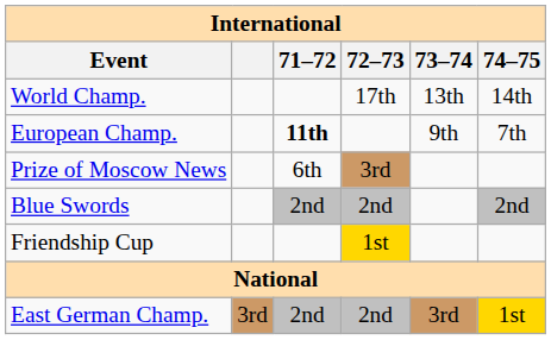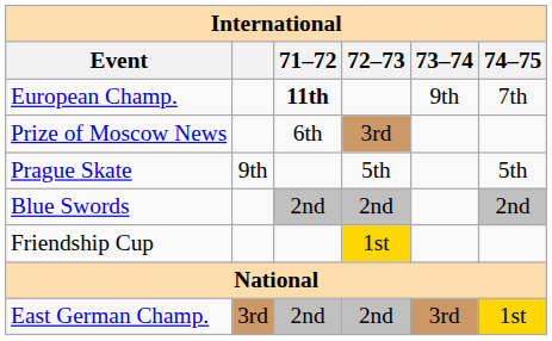 <table class="wikitable" style="text-align:center">
 <tr>
 <th style="background-color: #ffdead; " colspan=6 align=center>International</th>
 </tr>
 <tr>
 <th>Event</th>
 <th></th>
 <th>71–72</th>
 <th>72–73</th>
 <th>73–74</th>
 <th>74–75</th>
-</tr>
-<tr>
-<td align=left><a href='#'>World Champ.</a></td>
-<td></td>
-<td></td>
-<td>17th</td>
-<td>13th</td>
-<td>14th</td>
 </tr>
 <tr>
 <td align=left><a href='#'>European Champ.</a></td>
 <td></td>
 <td><strong>11th</strong></td>
 <td></td>
 <td>9th</td>
 <td>7th</td>
 </tr>
 <tr>
 <td align=left><a href='#'>Prize of Moscow News</a></td>
 <td></td>
 <td>6th</td>
 <td bgcolor=cc9966>3rd</td>
 <td></td>
 <td></td>
+</tr>
+<tr>
+<td align=left><a href='#'>Prague Skate</a></td>
+<td>9th</td>
+<td></td>
+<td>5th</td>
+<td></td>
+<td>5th</td>
 </tr>
 <tr>
 <td align=left><a href='#'>Blue Swords</a></td>
 <td></td>
 <td bgcolor=silver>2nd</td>
 <td bgcolor=silver>2nd</td>
 <td></td>
 <td bgcolor=silver>2nd</td>
 </tr>
 <tr>
 <td align=left>Friendship Cup</td>
 <td></td>
 <td></td>
 <td bgcolor=gold>1st</td>
 <td></td>
 <td></td>
 </tr>
 <tr>
 <th style="background-color: #ffdead; " colspan=6 align=center>National</th>
 </tr>
 <tr>
 <td align=left><a href='#'>East German Champ.</a></td>
 <td bgcolor=cc9966>3rd</td>
 <td bgcolor=silver>2nd</td>
 <td bgcolor=silver>2nd</td>
 <td bgcolor=cc9966>3rd</td>
 <td bgcolor=gold>1st</td>
 </tr>
 </table>
